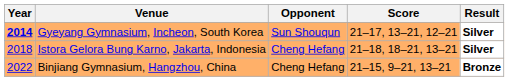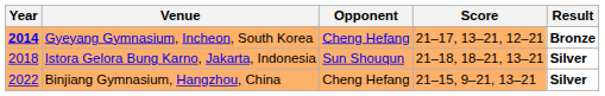 <table class="sortable wikitable" style="font-size: 90%;">
 <tr>
 <th>Year</th>
 <th>Venue</th>
 <th>Opponent</th>
 <th>Score</th>
 <th>Result</th>
 </tr>
 <tr style="background:#FFB069">
 <td align="center"><strong><a href='#'>2014</a></strong></td>
 <td align="left"><a href='#'>Gyeyang Gymnasium</a>, <a href='#'>Incheon</a>, South Korea</td>
-<td align="left"> <a href='#'>Sun Shouqun</a></td>
+<td align="left"> <a href='#'>Cheng Hefang</a></td>
 <td align="left">21–17, 13–21, 12–21</td>
-<td style="text-align:left; background:white"> <strong>Silver</strong></td>
+<td style="text-align:left; background:white"> <strong>Bronze</strong></td>
 </tr>
 <tr style="background:#FFB069">
 <td align="center"><a href='#'>2018</a></td>
 <td align="left"><a href='#'>Istora Gelora Bung Karno</a>, <a href='#'>Jakarta</a>, Indonesia</td>
-<td align="left"> <a href='#'>Cheng Hefang</a></td>
+<td align="left"> <a href='#'>Sun Shouqun</a></td>
 <td align="left">21–18, 18–21, 13–21</td>
 <td style="text-align:left; background:white"> <strong>Silver</strong></td>
 </tr>
 <tr style="background:#FFB069">
 <td align="center"><a href='#'>2022</a></td>
 <td align="left">Binjiang Gymnasium, <a href='#'>Hangzhou</a>, China</td>
 <td align="left"> Cheng Hefang</td>
 <td align="left">21–15, 9–21, 13–21</td>
-<td style="text-align:left; background:white"> <strong>Bronze</strong></td>
+<td style="text-align:left; background:white"> <strong>Silver</strong></td>
 </tr>
 </table>
